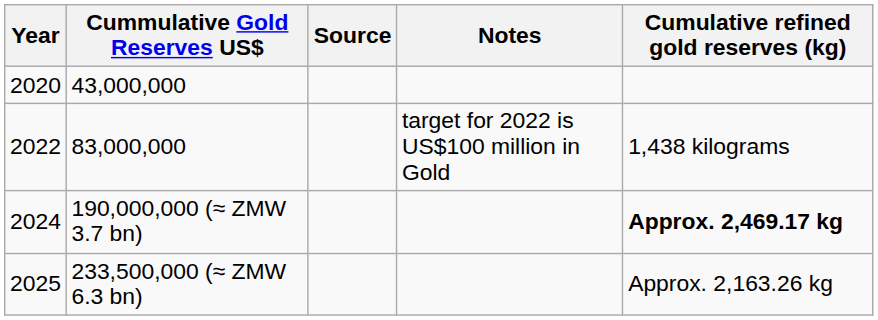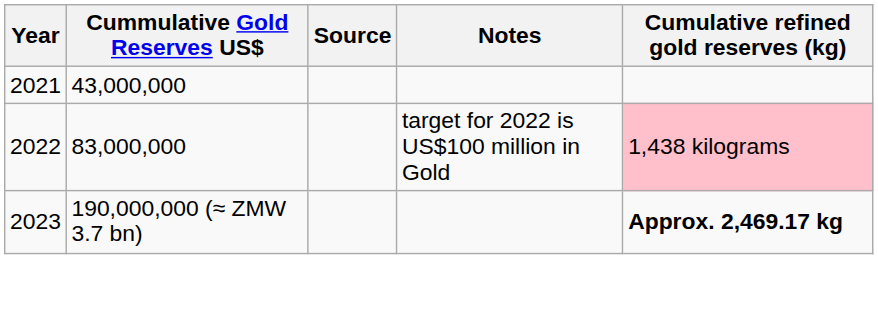 <table class="wikitable">
 <tr>
 <th>Year</th>
 <th>Cummulative <a href='#'>Gold Reserves</a> US$</th>
 <th>Source</th>
 <th>Notes</th>
 <th>Cumulative refined gold reserves (kg)</th>
 </tr>
 <tr>
-<td>2020</td>
+<td>2021</td>
 <td>43,000,000</td>
 <td></td>
 <td></td>
 <td></td>
 </tr>
 <tr>
 <td>2022</td>
 <td>83,000,000</td>
 <td></td>
 <td>target for 2022 is US$100 million in Gold </td>
-<td>1,438 kilograms</td>
+<td style="background: pink;">1,438 kilograms</td>
 </tr>
 <tr>
-<td>2024</td>
+<td>2023</td>
 <td>190,000,000 (≈ ZMW 3.7 bn)</td>
 <td></td>
 <td></td>
 <td><strong>Approx. 2,469.17 kg</strong></td>
 </tr>
-<tr>
-<td>2025</td>
-<td>233,500,000 (≈ ZMW 6.3 bn)</td>
-<td></td>
-<td></td>
-<td>Approx. 2,163.26 kg</td>
-</tr>
 </table>
